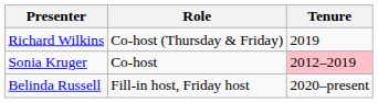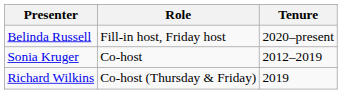 <table class="wikitable">
 <tr>
 <th>Presenter</th>
 <th>Role</th>
 <th>Tenure</th>
 </tr>
 <tr>
+<td><a href='#'>Belinda Russell</a></td>
+<td>Fill-in host, Friday host</td>
+<td>2020–present</td>
+</tr>
+<tr>
+<td><a href='#'>Sonia Kruger</a></td>
+<td>Co-host</td>
+<td>2012–2019</td>
+</tr>
+<tr>
 <td><a href='#'>Richard Wilkins</a></td>
 <td>Co-host (Thursday & Friday)</td>
 <td>2019</td>
 </tr>
-<tr>
-<td><a href='#'>Sonia Kruger</a></td>
-<td>Co-host</td>
-<td style="background: pink;">2012–2019</td>
-</tr>
-<tr>
-<td><a href='#'>Belinda Russell</a></td>
-<td>Fill-in host, Friday host</td>
-<td>2020–present</td>
-</tr>
 </table>
